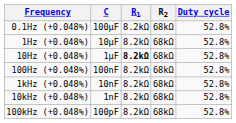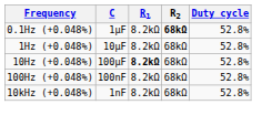 <table class="wikitable floatright" style="text-align: right">
 <tr>
 <th><a href='#'>Frequency</a></th>
 <th><a href='#'>C</a></th>
 <th><a href='#'>R<sub>1</sub></a></th>
 <th>R<sub>2</sub></th>
 <th><a href='#'>Duty cycle</a></th>
 </tr>
 <tr>
 <td>0.1Hz (+0.048%)</td>
-<td>100μF</td>
+<td>1μF</td>
 <td>8.2kΩ</td>
-<td>68kΩ</td>
+<td><strong>68kΩ</strong></td>
 <td>52.8%</td>
 </tr>
 <tr>
 <td>1Hz (+0.048%)</td>
 <td>10μF</td>
 <td>8.2kΩ</td>
 <td>68kΩ</td>
 <td>52.8%</td>
 </tr>
 <tr>
 <td>10Hz (+0.048%)</td>
-<td>1μF</td>
+<td>100μF</td>
 <td><strong>8.2kΩ</strong></td>
 <td>68kΩ</td>
 <td>52.8%</td>
 </tr>
 <tr>
 <td>100Hz (+0.048%)</td>
 <td>100nF</td>
 <td>8.2kΩ</td>
 <td>68kΩ</td>
 <td>52.8%</td>
 </tr>
 <tr>
-<td>1kHz (+0.048%)</td>
-<td>10nF</td>
-<td>8.2kΩ</td>
-<td>68kΩ</td>
-<td>52.8%</td>
-</tr>
-<tr>
 <td>10kHz (+0.048%)</td>
 <td>1nF</td>
 <td>8.2kΩ</td>
 <td>68kΩ</td>
 <td>52.8%</td>
 </tr>
-<tr>
-<td>100kHz (+0.048%)</td>
-<td>100pF</td>
-<td>8.2kΩ</td>
-<td>68kΩ</td>
-<td>52.8%</td>
-</tr>
 </table>
